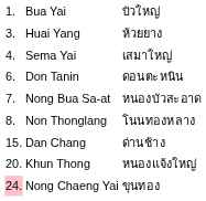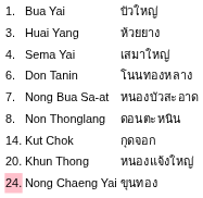 <table>
 <tr>
 <td>1.</td>
 <td>Bua Yai</td>
 <td>บัวใหญ่</td>
 <td></td>
 </tr>
 <tr>
 <td>3.</td>
 <td>Huai Yang</td>
 <td>ห้วยยาง</td>
 <td></td>
 </tr>
 <tr>
 <td>4.</td>
 <td>Sema Yai</td>
 <td>เสมาใหญ่</td>
 <td></td>
 </tr>
 <tr>
 <td>6.</td>
 <td>Don Tanin</td>
-<td>ดอนตะหนิน</td>
+<td>โนนทองหลาง</td>
 <td></td>
 </tr>
 <tr>
 <td>7.</td>
 <td>Nong Bua Sa-at</td>
 <td>หนองบัวสะอาด</td>
 <td></td>
 </tr>
 <tr>
 <td>8.</td>
 <td>Non Thonglang</td>
-<td>โนนทองหลาง</td>
+<td>ดอนตะหนิน</td>
 <td></td>
 </tr>
 <tr>
-<td>15.</td>
-<td>Dan Chang</td>
-<td>ด่านช้าง</td>
+<td>14.</td>
+<td>Kut Chok</td>
+<td>กุดจอก</td>
 <td></td>
 </tr>
 <tr>
 <td>20.</td>
 <td>Khun Thong</td>
 <td>หนองแจ้งใหญ่</td>
 <td></td>
 </tr>
 <tr>
 <td style="background: pink;">24.</td>
 <td>Nong Chaeng Yai</td>
 <td>ขุนทอง</td>
 <td></td>
 </tr>
 </table>
